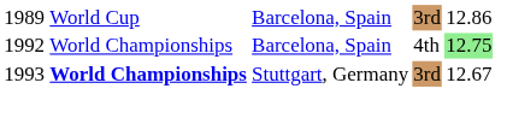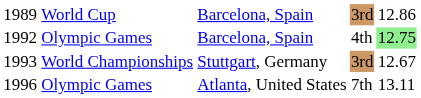 <table>
 <tr>
 <td>1989</td>
 <td><a href='#'>World Cup</a></td>
 <td><a href='#'>Barcelona, Spain</a></td>
 <td bgcolor="cc9966">3rd</td>
 <td>12.86</td>
 </tr>
 <tr>
 <td>1992</td>
-<td><a href='#'>World Championships</a></td>
+<td><a href='#'>Olympic Games</a></td>
 <td><a href='#'>Barcelona, Spain</a></td>
 <td>4th</td>
 <td style="background: lightgreen;">12.75</td>
 </tr>
 <tr>
 <td>1993</td>
-<td><strong><a href='#'>World Championships</a></strong></td>
+<td><a href='#'>World Championships</a></td>
 <td><a href='#'>Stuttgart</a>, Germany</td>
 <td bgcolor="cc9966">3rd</td>
 <td>12.67</td>
 </tr>
+<tr>
+<td>1996</td>
+<td><a href='#'>Olympic Games</a></td>
+<td><a href='#'>Atlanta</a>, United States</td>
+<td>7th</td>
+<td>13.11</td>
+</tr>
 </table>
